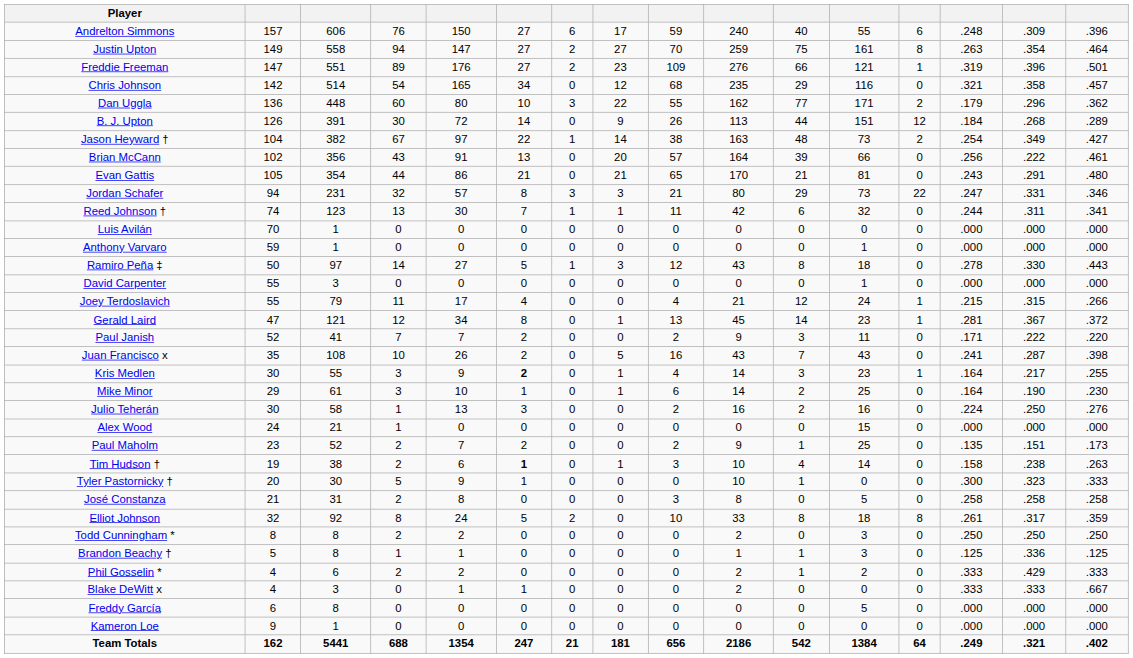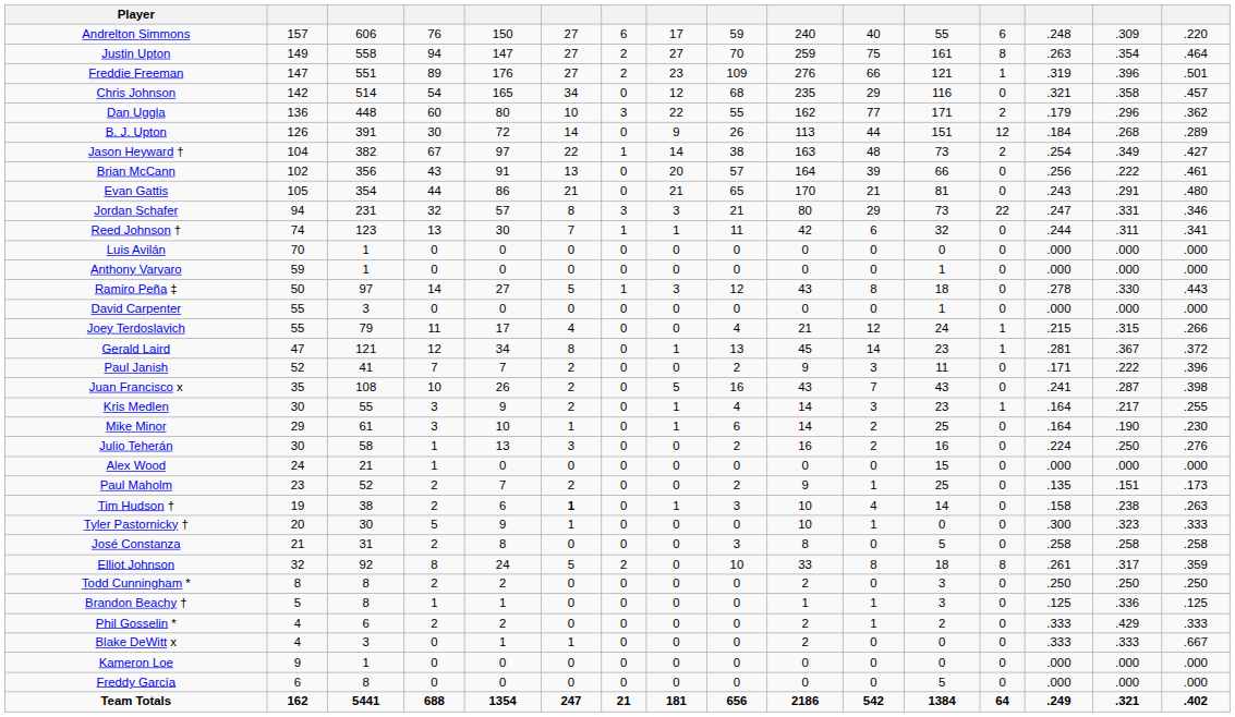 <table class="wikitable sortable" style="width:100%;">
 <tr align=center>
 <th>Player</th>
 <th></th>
 <th></th>
 <th></th>
 <th></th>
 <th></th>
 <th></th>
 <th></th>
 <th></th>
 <th></th>
 <th></th>
 <th></th>
 <th></th>
 <th></th>
 <th></th>
 <th></th>
 </tr>
 <tr align=center>
 <td><a href='#'>Andrelton Simmons</a></td>
 <td>157</td>
 <td>606</td>
 <td>76</td>
 <td>150</td>
 <td>27</td>
 <td>6</td>
 <td>17</td>
 <td>59</td>
 <td>240</td>
 <td>40</td>
 <td>55</td>
 <td>6</td>
 <td>.248</td>
 <td>.309</td>
-<td>.396</td>
+<td>.220</td>
 </tr>
 <tr align=center>
 <td><a href='#'>Justin Upton</a></td>
 <td>149</td>
 <td>558</td>
 <td>94</td>
 <td>147</td>
 <td>27</td>
 <td>2</td>
 <td>27</td>
 <td>70</td>
 <td>259</td>
 <td>75</td>
 <td>161</td>
 <td>8</td>
 <td>.263</td>
 <td>.354</td>
 <td>.464</td>
 </tr>
 <tr align=center>
 <td><a href='#'>Freddie Freeman</a></td>
 <td>147</td>
 <td>551</td>
 <td>89</td>
 <td>176</td>
 <td>27</td>
 <td>2</td>
 <td>23</td>
 <td>109</td>
 <td>276</td>
 <td>66</td>
 <td>121</td>
 <td>1</td>
 <td>.319</td>
 <td>.396</td>
 <td>.501</td>
 </tr>
 <tr align=center>
 <td><a href='#'>Chris Johnson</a></td>
 <td>142</td>
 <td>514</td>
 <td>54</td>
 <td>165</td>
 <td>34</td>
 <td>0</td>
 <td>12</td>
 <td>68</td>
 <td>235</td>
 <td>29</td>
 <td>116</td>
 <td>0</td>
 <td>.321</td>
 <td>.358</td>
 <td>.457</td>
 </tr>
 <tr align=center>
 <td><a href='#'>Dan Uggla</a></td>
 <td>136</td>
 <td>448</td>
 <td>60</td>
 <td>80</td>
 <td>10</td>
 <td>3</td>
 <td>22</td>
 <td>55</td>
 <td>162</td>
 <td>77</td>
 <td>171</td>
 <td>2</td>
 <td>.179</td>
 <td>.296</td>
 <td>.362</td>
 </tr>
 <tr align=center>
 <td><a href='#'>B. J. Upton</a></td>
 <td>126</td>
 <td>391</td>
 <td>30</td>
 <td>72</td>
 <td>14</td>
 <td>0</td>
 <td>9</td>
 <td>26</td>
 <td>113</td>
 <td>44</td>
 <td>151</td>
 <td>12</td>
 <td>.184</td>
 <td>.268</td>
 <td>.289</td>
 </tr>
 <tr align=center>
 <td><a href='#'>Jason Heyward</a> †</td>
 <td>104</td>
 <td>382</td>
 <td>67</td>
 <td>97</td>
 <td>22</td>
 <td>1</td>
 <td>14</td>
 <td>38</td>
 <td>163</td>
 <td>48</td>
 <td>73</td>
 <td>2</td>
 <td>.254</td>
 <td>.349</td>
 <td>.427</td>
 </tr>
 <tr align=center>
 <td><a href='#'>Brian McCann</a></td>
 <td>102</td>
 <td>356</td>
 <td>43</td>
 <td>91</td>
 <td>13</td>
 <td>0</td>
 <td>20</td>
 <td>57</td>
 <td>164</td>
 <td>39</td>
 <td>66</td>
 <td>0</td>
 <td>.256</td>
 <td>.222</td>
 <td>.461</td>
 </tr>
 <tr align=center>
 <td><a href='#'>Evan Gattis</a></td>
 <td>105</td>
 <td>354</td>
 <td>44</td>
 <td>86</td>
 <td>21</td>
 <td>0</td>
 <td>21</td>
 <td>65</td>
 <td>170</td>
 <td>21</td>
 <td>81</td>
 <td>0</td>
 <td>.243</td>
 <td>.291</td>
 <td>.480</td>
 </tr>
 <tr align=center>
 <td><a href='#'>Jordan Schafer</a></td>
 <td>94</td>
 <td>231</td>
 <td>32</td>
 <td>57</td>
 <td>8</td>
 <td>3</td>
 <td>3</td>
 <td>21</td>
 <td>80</td>
 <td>29</td>
 <td>73</td>
 <td>22</td>
 <td>.247</td>
 <td>.331</td>
 <td>.346</td>
 </tr>
 <tr align=center>
 <td><a href='#'>Reed Johnson</a> †</td>
 <td>74</td>
 <td>123</td>
 <td>13</td>
 <td>30</td>
 <td>7</td>
 <td>1</td>
 <td>1</td>
 <td>11</td>
 <td>42</td>
 <td>6</td>
 <td>32</td>
 <td>0</td>
 <td>.244</td>
 <td>.311</td>
 <td>.341</td>
 </tr>
 <tr align=center>
 <td><a href='#'>Luis Avilán</a></td>
 <td>70</td>
 <td>1</td>
 <td>0</td>
 <td>0</td>
 <td>0</td>
 <td>0</td>
 <td>0</td>
 <td>0</td>
 <td>0</td>
 <td>0</td>
 <td>0</td>
 <td>0</td>
 <td>.000</td>
 <td>.000</td>
 <td>.000</td>
 </tr>
 <tr align=center>
 <td><a href='#'>Anthony Varvaro</a></td>
 <td>59</td>
 <td>1</td>
 <td>0</td>
 <td>0</td>
 <td>0</td>
 <td>0</td>
 <td>0</td>
 <td>0</td>
 <td>0</td>
 <td>0</td>
 <td>1</td>
 <td>0</td>
 <td>.000</td>
 <td>.000</td>
 <td>.000</td>
 </tr>
 <tr align=center>
 <td><a href='#'>Ramiro Peña</a> ‡</td>
 <td>50</td>
 <td>97</td>
 <td>14</td>
 <td>27</td>
 <td>5</td>
 <td>1</td>
 <td>3</td>
 <td>12</td>
 <td>43</td>
 <td>8</td>
 <td>18</td>
 <td>0</td>
 <td>.278</td>
 <td>.330</td>
 <td>.443</td>
 </tr>
 <tr align=center>
 <td><a href='#'>David Carpenter</a></td>
 <td>55</td>
 <td>3</td>
 <td>0</td>
 <td>0</td>
 <td>0</td>
 <td>0</td>
 <td>0</td>
 <td>0</td>
 <td>0</td>
 <td>0</td>
 <td>1</td>
 <td>0</td>
 <td>.000</td>
 <td>.000</td>
 <td>.000</td>
 </tr>
 <tr align=center>
 <td><a href='#'>Joey Terdoslavich</a></td>
 <td>55</td>
 <td>79</td>
 <td>11</td>
 <td>17</td>
 <td>4</td>
 <td>0</td>
 <td>0</td>
 <td>4</td>
 <td>21</td>
 <td>12</td>
 <td>24</td>
 <td>1</td>
 <td>.215</td>
 <td>.315</td>
 <td>.266</td>
 </tr>
 <tr align=center>
 <td><a href='#'>Gerald Laird</a></td>
 <td>47</td>
 <td>121</td>
 <td>12</td>
 <td>34</td>
 <td>8</td>
 <td>0</td>
 <td>1</td>
 <td>13</td>
 <td>45</td>
 <td>14</td>
 <td>23</td>
 <td>1</td>
 <td>.281</td>
 <td>.367</td>
 <td>.372</td>
 </tr>
 <tr align=center>
 <td><a href='#'>Paul Janish</a></td>
 <td>52</td>
 <td>41</td>
 <td>7</td>
 <td>7</td>
 <td>2</td>
 <td>0</td>
 <td>0</td>
 <td>2</td>
 <td>9</td>
 <td>3</td>
 <td>11</td>
 <td>0</td>
 <td>.171</td>
 <td>.222</td>
-<td>.220</td>
+<td>.396</td>
 </tr>
 <tr align=center>
 <td><a href='#'>Juan Francisco</a> x</td>
 <td>35</td>
 <td>108</td>
 <td>10</td>
 <td>26</td>
 <td>2</td>
 <td>0</td>
 <td>5</td>
 <td>16</td>
 <td>43</td>
 <td>7</td>
 <td>43</td>
 <td>0</td>
 <td>.241</td>
 <td>.287</td>
 <td>.398</td>
 </tr>
 <tr align=center>
 <td><a href='#'>Kris Medlen</a></td>
 <td>30</td>
 <td>55</td>
 <td>3</td>
 <td>9</td>
-<td><strong>2</strong></td>
+<td>2</td>
 <td>0</td>
 <td>1</td>
 <td>4</td>
 <td>14</td>
 <td>3</td>
 <td>23</td>
 <td>1</td>
 <td>.164</td>
 <td>.217</td>
 <td>.255</td>
 </tr>
 <tr align=center>
 <td><a href='#'>Mike Minor</a></td>
 <td>29</td>
 <td>61</td>
 <td>3</td>
 <td>10</td>
 <td>1</td>
 <td>0</td>
 <td>1</td>
 <td>6</td>
 <td>14</td>
 <td>2</td>
 <td>25</td>
 <td>0</td>
 <td>.164</td>
 <td>.190</td>
 <td>.230</td>
 </tr>
 <tr align=center>
 <td><a href='#'>Julio Teherán</a></td>
 <td>30</td>
 <td>58</td>
 <td>1</td>
 <td>13</td>
 <td>3</td>
 <td>0</td>
 <td>0</td>
 <td>2</td>
 <td>16</td>
 <td>2</td>
 <td>16</td>
 <td>0</td>
 <td>.224</td>
 <td>.250</td>
 <td>.276</td>
 </tr>
 <tr align=center>
 <td><a href='#'>Alex Wood</a></td>
 <td>24</td>
 <td>21</td>
 <td>1</td>
 <td>0</td>
 <td>0</td>
 <td>0</td>
 <td>0</td>
 <td>0</td>
 <td>0</td>
 <td>0</td>
 <td>15</td>
 <td>0</td>
 <td>.000</td>
 <td>.000</td>
 <td>.000</td>
 </tr>
 <tr align=center>
 <td><a href='#'>Paul Maholm</a></td>
 <td>23</td>
 <td>52</td>
 <td>2</td>
 <td>7</td>
 <td>2</td>
 <td>0</td>
 <td>0</td>
 <td>2</td>
 <td>9</td>
 <td>1</td>
 <td>25</td>
 <td>0</td>
 <td>.135</td>
 <td>.151</td>
 <td>.173</td>
 </tr>
 <tr align=center>
 <td><a href='#'>Tim Hudson</a> †</td>
 <td>19</td>
 <td>38</td>
 <td>2</td>
 <td>6</td>
 <td><strong>1</strong></td>
 <td>0</td>
 <td>1</td>
 <td>3</td>
 <td>10</td>
 <td>4</td>
 <td>14</td>
 <td>0</td>
 <td>.158</td>
 <td>.238</td>
 <td>.263</td>
 </tr>
 <tr align=center>
 <td><a href='#'>Tyler Pastornicky</a> †</td>
 <td>20</td>
 <td>30</td>
 <td>5</td>
 <td>9</td>
 <td>1</td>
 <td>0</td>
 <td>0</td>
 <td>0</td>
 <td>10</td>
 <td>1</td>
 <td>0</td>
 <td>0</td>
 <td>.300</td>
 <td>.323</td>
 <td>.333</td>
 </tr>
 <tr align=center>
 <td><a href='#'>José Constanza</a></td>
 <td>21</td>
 <td>31</td>
 <td>2</td>
 <td>8</td>
 <td>0</td>
 <td>0</td>
 <td>0</td>
 <td>3</td>
 <td>8</td>
 <td>0</td>
 <td>5</td>
 <td>0</td>
 <td>.258</td>
 <td>.258</td>
 <td>.258</td>
 </tr>
 <tr align=center>
 <td><a href='#'>Elliot Johnson</a></td>
 <td>32</td>
 <td>92</td>
 <td>8</td>
 <td>24</td>
 <td>5</td>
 <td>2</td>
 <td>0</td>
 <td>10</td>
 <td>33</td>
 <td>8</td>
 <td>18</td>
 <td>8</td>
 <td>.261</td>
 <td>.317</td>
 <td>.359</td>
 </tr>
 <tr align=center>
 <td><a href='#'>Todd Cunningham</a> *</td>
 <td>8</td>
 <td>8</td>
 <td>2</td>
 <td>2</td>
 <td>0</td>
 <td>0</td>
 <td>0</td>
 <td>0</td>
 <td>2</td>
 <td>0</td>
 <td>3</td>
 <td>0</td>
 <td>.250</td>
 <td>.250</td>
 <td>.250</td>
 </tr>
 <tr align=center>
 <td><a href='#'>Brandon Beachy</a> †</td>
 <td>5</td>
 <td>8</td>
 <td>1</td>
 <td>1</td>
 <td>0</td>
 <td>0</td>
 <td>0</td>
 <td>0</td>
 <td>1</td>
 <td>1</td>
 <td>3</td>
 <td>0</td>
 <td>.125</td>
 <td>.336</td>
 <td>.125</td>
 </tr>
 <tr align=center>
 <td><a href='#'>Phil Gosselin</a> *</td>
 <td>4</td>
 <td>6</td>
 <td>2</td>
 <td>2</td>
 <td>0</td>
 <td>0</td>
 <td>0</td>
 <td>0</td>
 <td>2</td>
 <td>1</td>
 <td>2</td>
 <td>0</td>
 <td>.333</td>
 <td>.429</td>
 <td>.333</td>
 </tr>
 <tr align=center>
 <td><a href='#'>Blake DeWitt</a> x</td>
 <td>4</td>
 <td>3</td>
 <td>0</td>
 <td>1</td>
 <td>1</td>
 <td>0</td>
 <td>0</td>
 <td>0</td>
 <td>2</td>
 <td>0</td>
 <td>0</td>
 <td>0</td>
 <td>.333</td>
 <td>.333</td>
 <td>.667</td>
 </tr>
 <tr align=center>
+<td><a href='#'>Kameron Loe</a></td>
+<td>9</td>
+<td>1</td>
+<td>0</td>
+<td>0</td>
+<td>0</td>
+<td>0</td>
+<td>0</td>
+<td>0</td>
+<td>0</td>
+<td>0</td>
+<td>0</td>
+<td>0</td>
+<td>.000</td>
+<td>.000</td>
+<td>.000</td>
+</tr>
+<tr align=center>
 <td><a href='#'>Freddy García</a></td>
 <td>6</td>
 <td>8</td>
 <td>0</td>
 <td>0</td>
 <td>0</td>
 <td>0</td>
 <td>0</td>
 <td>0</td>
 <td>0</td>
 <td>0</td>
 <td>5</td>
-<td>0</td>
-<td>.000</td>
-<td>.000</td>
-<td>.000</td>
-</tr>
-<tr align=center>
-<td><a href='#'>Kameron Loe</a></td>
-<td>9</td>
-<td>1</td>
-<td>0</td>
-<td>0</td>
-<td>0</td>
-<td>0</td>
-<td>0</td>
-<td>0</td>
-<td>0</td>
-<td>0</td>
-<td>0</td>
 <td>0</td>
 <td>.000</td>
 <td>.000</td>
 <td>.000</td>
 </tr>
 <tr align=center>
 <td><strong>Team Totals</strong></td>
 <td><strong>162</strong></td>
 <td><strong>5441</strong></td>
 <td><strong>688</strong></td>
 <td><strong>1354</strong></td>
 <td><strong>247</strong></td>
 <td><strong>21</strong></td>
 <td><strong>181</strong></td>
 <td><strong>656</strong></td>
 <td><strong>2186</strong></td>
 <td><strong>542</strong></td>
 <td><strong>1384</strong></td>
 <td><strong>64</strong></td>
 <td><strong>.249</strong></td>
 <td><strong>.321</strong></td>
 <td><strong>.402</strong></td>
 </tr>
 </table>
